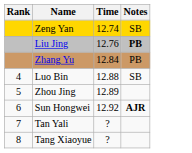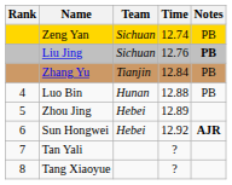 <table class="wikitable sortable" style="text-align:center">
 <tr>
 <th>Rank</th>
 <th>Name</th>
+<th>Team</th>
 <th>Time</th>
 <th>Notes</th>
 </tr>
 <tr bgcolor="gold">
 <td></td>
 <td align="left">Zeng Yan</td>
+<td align=left><em>Sichuan</em></td>
 <td>12.74</td>
-<td>SB</td>
+<td>PB</td>
 </tr>
 <tr bgcolor="silver">
 <td></td>
 <td align="left"><a href='#'>Liu Jing</a></td>
+<td align=left><em>Sichuan</em></td>
 <td>12.76</td>
 <td><strong>PB</strong></td>
 </tr>
 <tr bgcolor="cc9966">
 <td></td>
 <td align="left"><a href='#'>Zhang Yu</a></td>
+<td align=left><em>Tianjin</em></td>
 <td>12.84</td>
 <td>PB</td>
 </tr>
 <tr>
 <td>4</td>
 <td align="left">Luo Bin</td>
+<td align=left><em>Hunan</em></td>
 <td>12.88</td>
-<td>SB</td>
+<td>PB</td>
 </tr>
 <tr>
 <td>5</td>
 <td align="left">Zhou Jing</td>
+<td align=left><em>Hebei</em></td>
 <td>12.89</td>
 <td></td>
 </tr>
 <tr>
 <td>6</td>
 <td align="left">Sun Hongwei</td>
+<td align=left><em>Hebei</em></td>
 <td>12.92</td>
 <td><strong>AJR</strong></td>
 </tr>
 <tr>
 <td>7</td>
 <td align="left">Tan Yali</td>
+<td align=left></td>
 <td>?</td>
 <td></td>
 </tr>
 <tr>
 <td>8</td>
 <td align="left">Tang Xiaoyue</td>
+<td align="left"></td>
 <td>?</td>
 <td></td>
 </tr>
 </table>
